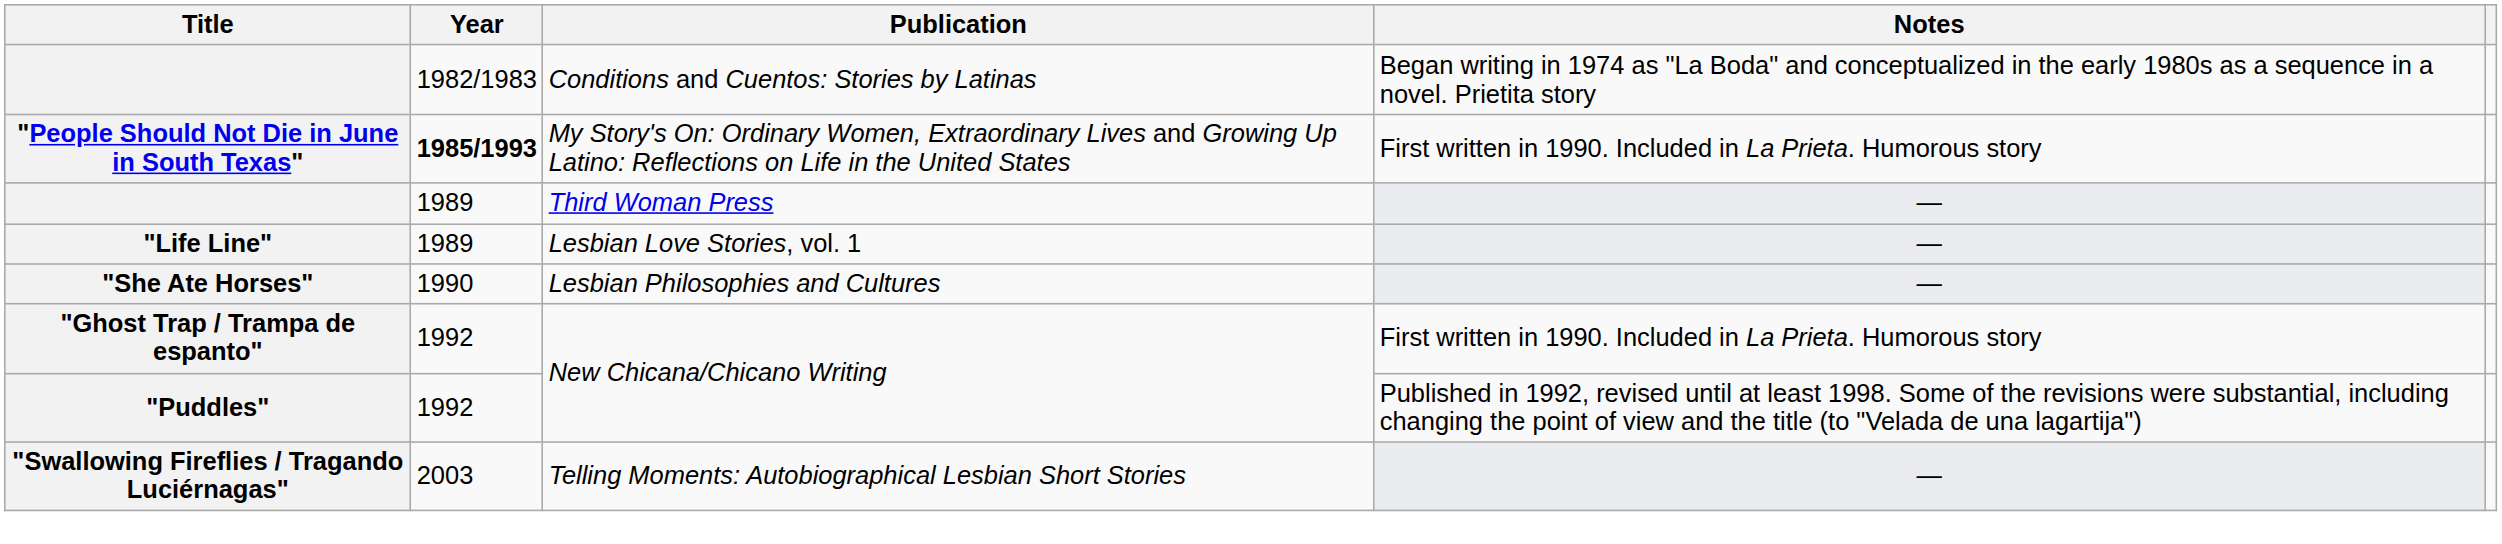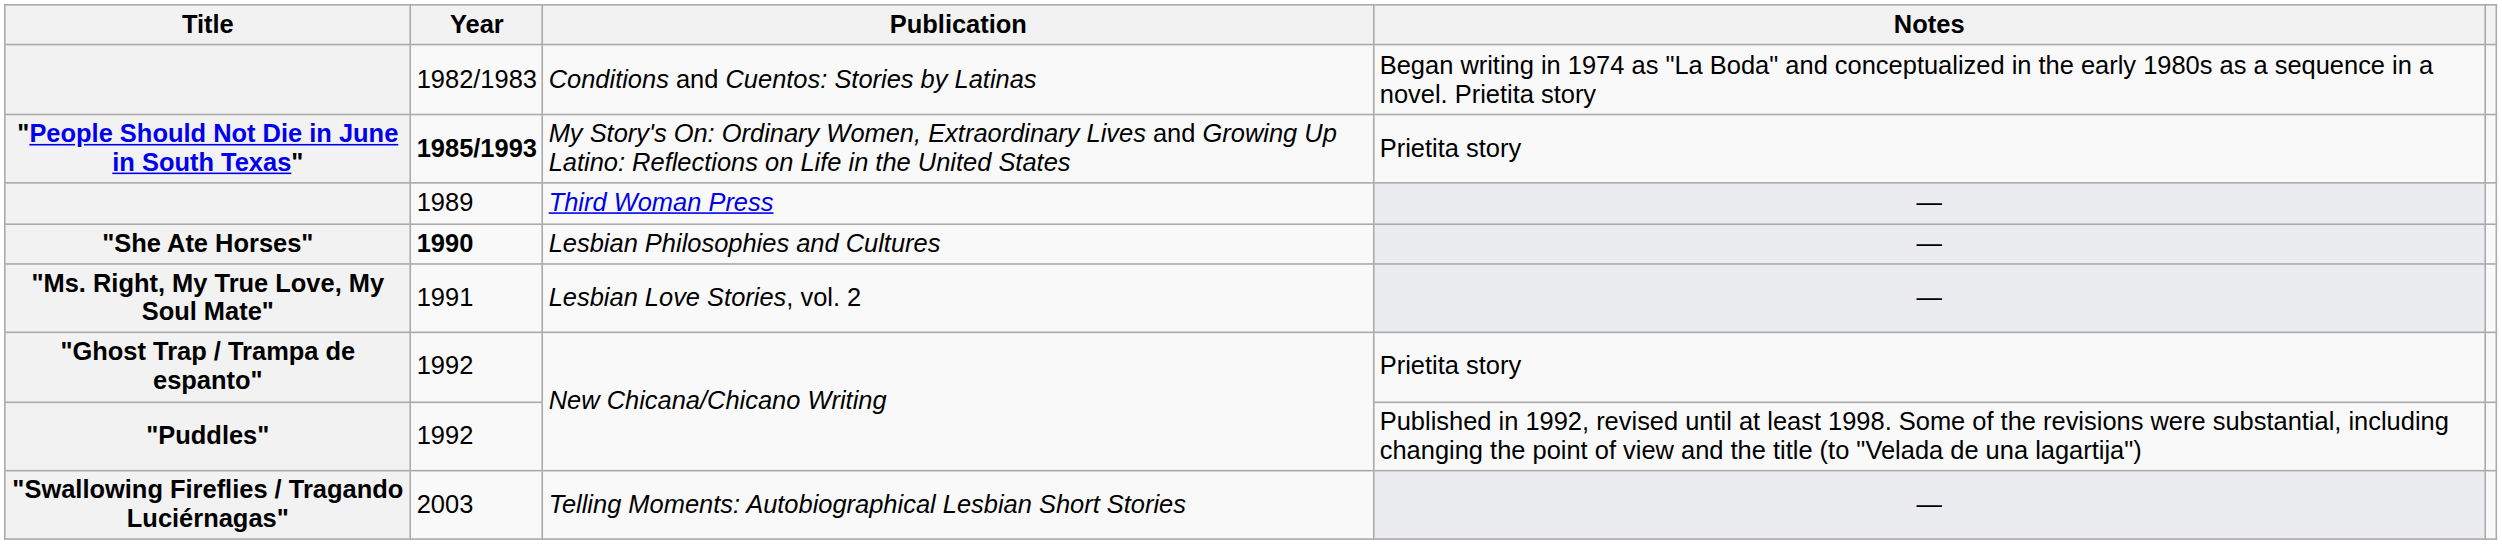 <table class="wikitable sortable plainrowheaders">
 <tr>
 <th scope=col>Title</th>
 <th scope=col>Year</th>
 <th scope=col>Publication</th>
 <th scope=col class=unsortable>Notes</th>
 <th scope=col class=unsortable></th>
 </tr>
 <tr>
 <th scope=row></th>
 <td>1982/1983</td>
 <td><em>Conditions</em> and <em>Cuentos: Stories by Latinas</em></td>
 <td>Began writing in 1974 as "La Boda" and conceptualized in the early 1980s as a sequence in a novel. Prietita story</td>
 <td></td>
 </tr>
 <tr>
 <th scope=row>"<a href='#'>People Should Not Die in June in South Texas</a>"</th>
 <td><strong>1985/1993</strong></td>
 <td><em>My Story's On: Ordinary Women, Extraordinary Lives</em> and <em>Growing Up Latino: Reflections on Life in the United States</em></td>
-<td>First written in 1990. Included in <em>La Prieta</em>. Humorous story</td>
+<td>Prietita story</td>
 <td></td>
 </tr>
 <tr>
 <th scope=row></th>
 <td>1989</td>
 <td><em><a href='#'>Third Woman Press</a></em></td>
 <td style="background:#EAECF0; text-align:center">—</td>
 <td></td>
 </tr>
 <tr>
-<th scope=row>"Life Line"</th>
-<td>1989</td>
-<td><em>Lesbian Love Stories</em>, vol. 1</td>
+<th scope=row>"She Ate Horses"</th>
+<td><strong>1990</strong></td>
+<td><em>Lesbian Philosophies and Cultures</em></td>
 <td style="background:#EAECF0; text-align:center">—</td>
 <td></td>
 </tr>
 <tr>
-<th scope=row>"She Ate Horses"</th>
-<td>1990</td>
-<td><em>Lesbian Philosophies and Cultures</em></td>
+<th scope=row>"Ms. Right, My True Love, My Soul Mate"</th>
+<td>1991</td>
+<td><em>Lesbian Love Stories</em>, vol. 2</td>
 <td style="background:#EAECF0; text-align:center">—</td>
 <td></td>
 </tr>
 <tr>
 <th scope=row>"Ghost Trap / Trampa de espanto"</th>
 <td>1992</td>
 <td rowspan=2><em>New Chicana/Chicano Writing</em></td>
-<td>First written in 1990. Included in <em>La Prieta</em>. Humorous story</td>
+<td>Prietita story</td>
 <td></td>
 </tr>
 <tr>
 <th scope=row>"Puddles"</th>
 <td>1992</td>
 <td>Published in 1992, revised until at least 1998. Some of the revisions were substantial, including changing the point of view and the title (to "Velada de una lagartija")</td>
 <td></td>
 </tr>
 <tr>
 <th scope=row>"Swallowing Fireflies / Tragando Luciérnagas"</th>
 <td>2003</td>
 <td><em>Telling Moments: Autobiographical Lesbian Short Stories</em></td>
 <td style="background:#EAECF0; text-align:center">—</td>
 <td></td>
 </tr>
 </table>
